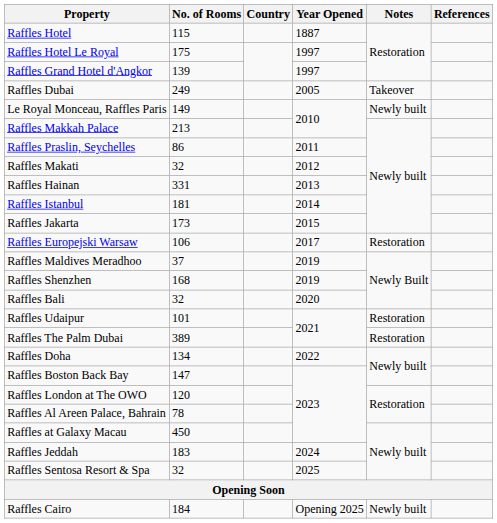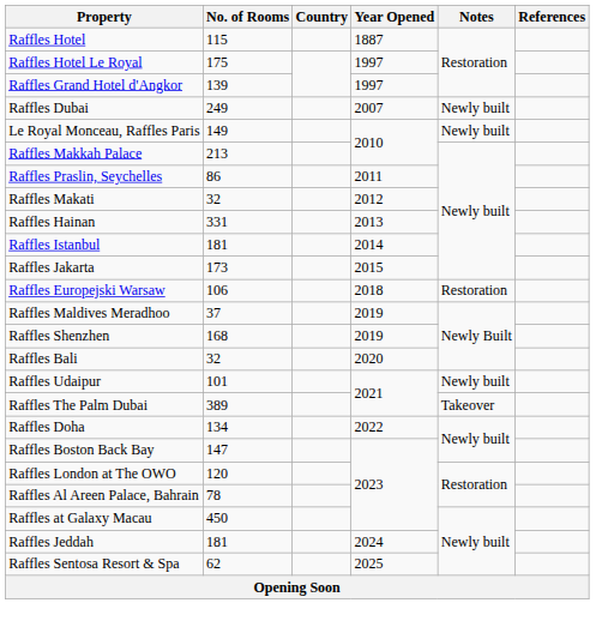 <table class="wikitable">
 <tr>
 <th>Property</th>
 <th>No. of Rooms</th>
 <th>Country</th>
 <th>Year Opened</th>
 <th>Notes</th>
 <th>References</th>
 </tr>
 <tr>
 <td><a href='#'>Raffles Hotel</a></td>
 <td>115</td>
 <td></td>
 <td>1887</td>
 <td rowspan="3">Restoration</td>
 <td></td>
 </tr>
 <tr>
 <td><a href='#'>Raffles Hotel Le Royal</a></td>
 <td>175</td>
 <td rowspan="2"></td>
 <td>1997</td>
 <td></td>
 </tr>
 <tr>
 <td><a href='#'>Raffles Grand Hotel d'Angkor</a></td>
 <td>139</td>
 <td>1997</td>
 <td></td>
 </tr>
 <tr>
 <td>Raffles Dubai</td>
 <td>249</td>
 <td></td>
-<td>2005</td>
-<td>Takeover</td>
+<td>2007</td>
+<td>Newly built</td>
 <td></td>
 </tr>
 <tr>
 <td>Le Royal Monceau, Raffles Paris</td>
 <td>149</td>
 <td></td>
 <td rowspan="2">2010</td>
 <td>Newly built</td>
 <td></td>
 </tr>
 <tr>
 <td><a href='#'>Raffles Makkah Palace</a></td>
 <td>213</td>
 <td></td>
 <td rowspan="6">Newly built</td>
 <td></td>
 </tr>
 <tr>
 <td><a href='#'>Raffles Praslin, Seychelles</a></td>
 <td>86</td>
 <td></td>
 <td>2011</td>
 <td></td>
 </tr>
 <tr>
 <td>Raffles Makati</td>
 <td>32</td>
 <td></td>
 <td>2012</td>
 <td></td>
 </tr>
 <tr>
 <td>Raffles Hainan</td>
 <td>331</td>
 <td></td>
 <td>2013</td>
 <td></td>
 </tr>
 <tr>
 <td><a href='#'>Raffles Istanbul</a></td>
 <td>181</td>
 <td></td>
 <td>2014</td>
 <td></td>
 </tr>
 <tr>
 <td>Raffles Jakarta</td>
 <td>173</td>
 <td></td>
 <td>2015</td>
 <td></td>
 </tr>
 <tr>
 <td><a href='#'>Raffles Europejski Warsaw</a></td>
 <td>106</td>
 <td></td>
-<td>2017</td>
+<td>2018</td>
 <td>Restoration</td>
 <td></td>
 </tr>
 <tr>
 <td>Raffles Maldives Meradhoo</td>
 <td>37</td>
 <td></td>
 <td>2019</td>
 <td rowspan="3">Newly Built</td>
 <td></td>
 </tr>
 <tr>
 <td>Raffles Shenzhen</td>
 <td>168</td>
 <td></td>
 <td>2019</td>
 <td></td>
 </tr>
 <tr>
 <td>Raffles Bali</td>
 <td>32</td>
 <td></td>
 <td>2020</td>
 <td></td>
 </tr>
 <tr>
 <td>Raffles Udaipur</td>
 <td>101</td>
 <td></td>
 <td rowspan="2">2021</td>
-<td>Restoration</td>
+<td>Newly built</td>
 <td></td>
 </tr>
 <tr>
 <td>Raffles The Palm Dubai</td>
 <td>389</td>
 <td></td>
-<td>Restoration</td>
+<td>Takeover</td>
 <td></td>
 </tr>
 <tr>
 <td>Raffles Doha</td>
 <td>134</td>
 <td></td>
 <td>2022</td>
 <td rowspan="2">Newly built</td>
 <td></td>
 </tr>
 <tr>
 <td>Raffles Boston Back Bay</td>
 <td>147</td>
 <td></td>
 <td rowspan="4">2023</td>
 <td></td>
 </tr>
 <tr>
 <td>Raffles London at The OWO</td>
 <td>120</td>
 <td></td>
 <td rowspan="2">Restoration</td>
 <td></td>
 </tr>
 <tr>
 <td>Raffles Al Areen Palace, Bahrain</td>
 <td>78</td>
 <td></td>
 <td></td>
 </tr>
 <tr>
 <td>Raffles at Galaxy Macau</td>
 <td>450</td>
 <td></td>
 <td rowspan="3">Newly built</td>
 <td></td>
 </tr>
 <tr>
 <td>Raffles Jeddah</td>
-<td>183</td>
+<td>181</td>
 <td></td>
 <td>2024</td>
 <td></td>
 </tr>
 <tr>
 <td>Raffles Sentosa Resort & Spa</td>
-<td>32</td>
+<td>62</td>
 <td></td>
 <td>2025</td>
 <td></td>
 </tr>
 <tr>
 <th colspan="6">Opening Soon</th>
 </tr>
-<tr>
-<td>Raffles Cairo</td>
-<td>184</td>
-<td></td>
-<td>Opening 2025</td>
-<td>Newly built</td>
-<td></td>
-</tr>
 </table>
